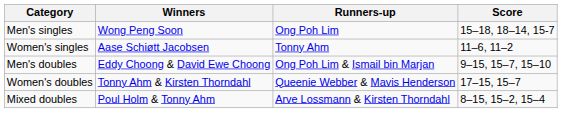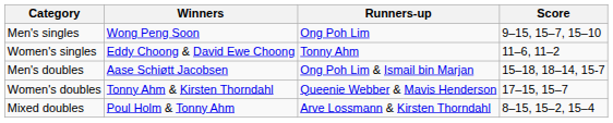 <table class=wikitable style="margin:auto;">
 <tr>
 <th>Category</th>
 <th>Winners</th>
 <th>Runners-up</th>
 <th>Score</th>
 </tr>
 <tr>
 <td>Men's singles</td>
 <td> <a href='#'>Wong Peng Soon</a></td>
 <td> <a href='#'>Ong Poh Lim</a></td>
-<td>15–18, 18–14, 15-7</td>
+<td>9–15, 15–7, 15–10</td>
 </tr>
 <tr>
 <td>Women's singles</td>
-<td> <a href='#'>Aase Schiøtt Jacobsen</a></td>
+<td> <a href='#'>Eddy Choong</a> & <a href='#'>David Ewe Choong</a></td>
 <td> <a href='#'>Tonny Ahm</a></td>
 <td>11–6, 11–2</td>
 </tr>
 <tr>
 <td>Men's doubles</td>
-<td> <a href='#'>Eddy Choong</a> & <a href='#'>David Ewe Choong</a></td>
+<td> <a href='#'>Aase Schiøtt Jacobsen</a></td>
 <td> <a href='#'>Ong Poh Lim</a> & <a href='#'>Ismail bin Marjan</a></td>
-<td>9–15, 15–7, 15–10</td>
+<td>15–18, 18–14, 15-7</td>
 </tr>
 <tr>
 <td>Women's doubles</td>
 <td> <a href='#'>Tonny Ahm</a> & <a href='#'>Kirsten Thorndahl</a></td>
 <td> <a href='#'>Queenie Webber</a> & <a href='#'>Mavis Henderson</a></td>
 <td>17–15, 15–7</td>
 </tr>
 <tr>
 <td>Mixed doubles</td>
 <td> <a href='#'>Poul Holm</a> & <a href='#'>Tonny Ahm</a></td>
 <td> <a href='#'>Arve Lossmann</a> & <a href='#'>Kirsten Thorndahl</a></td>
 <td>8–15, 15–2, 15–4</td>
 </tr>
 </table>
